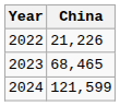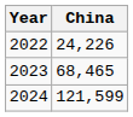 <table class="wikitable">
 <tr>
 <th>Year</th>
 <th>China</th>
 </tr>
 <tr>
 <td>2022</td>
-<td>21,226</td>
+<td>24,226</td>
 </tr>
 <tr>
 <td>2023</td>
 <td>68,465</td>
 </tr>
 <tr>
 <td>2024</td>
 <td>121,599</td>
 </tr>
 </table>
